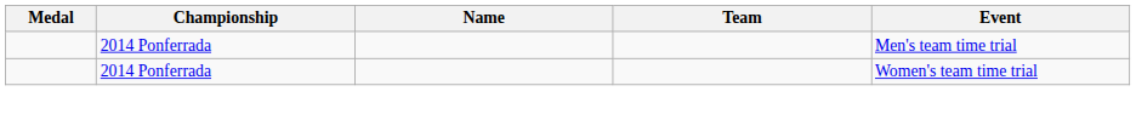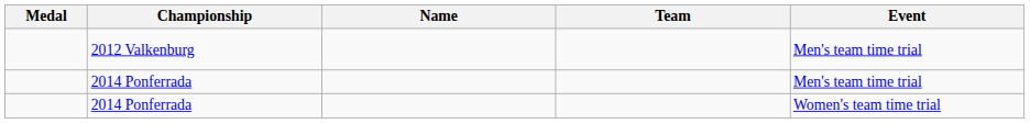 <table class="wikitable sortable">
 <tr>
 <th style="width:5em">Medal</th>
 <th style="width:15em">Championship</th>
 <th style="width:15em">Name</th>
 <th style="width:15em">Team</th>
 <th style="width:15em">Event</th>
+</tr>
+<tr>
+<td></td>
+<td> <a href='#'>2012 Valkenburg</a></td>
+<td><br><br></td>
+<td> </td>
+<td><a href='#'>Men's team time trial</a></td>
 </tr>
 <tr>
 <td></td>
 <td> <a href='#'>2014 Ponferrada</a></td>
 <td><br></td>
 <td> </td>
 <td><a href='#'>Men's team time trial</a></td>
 </tr>
 <tr>
 <td></td>
 <td> <a href='#'>2014 Ponferrada</a></td>
 <td></td>
 <td> </td>
 <td><a href='#'>Women's team time trial</a></td>
 </tr>
 </table>
